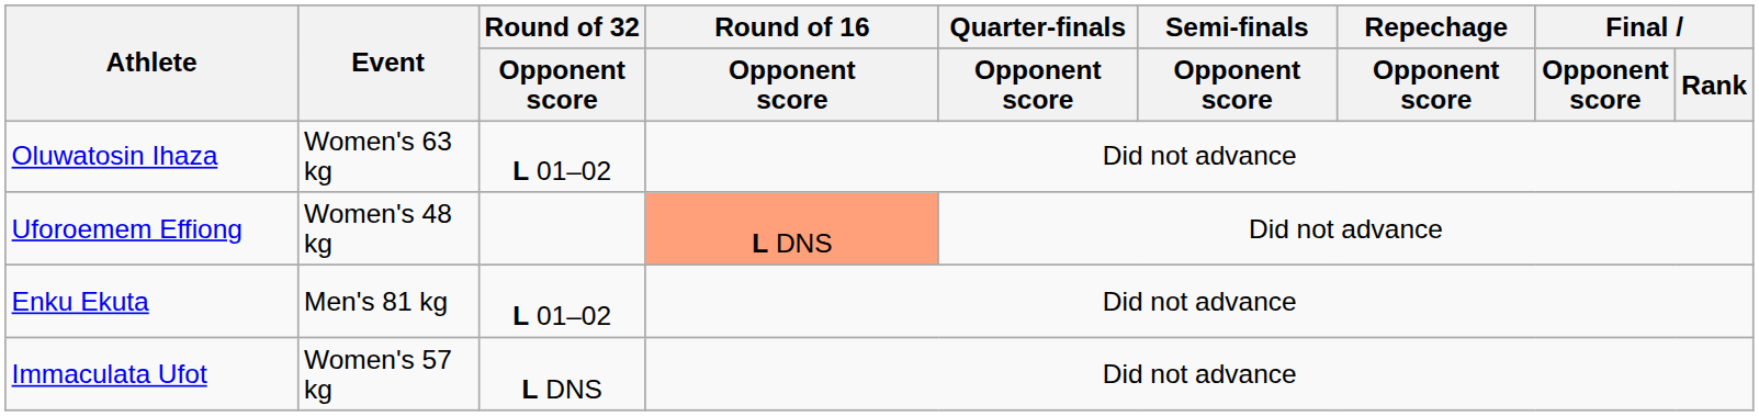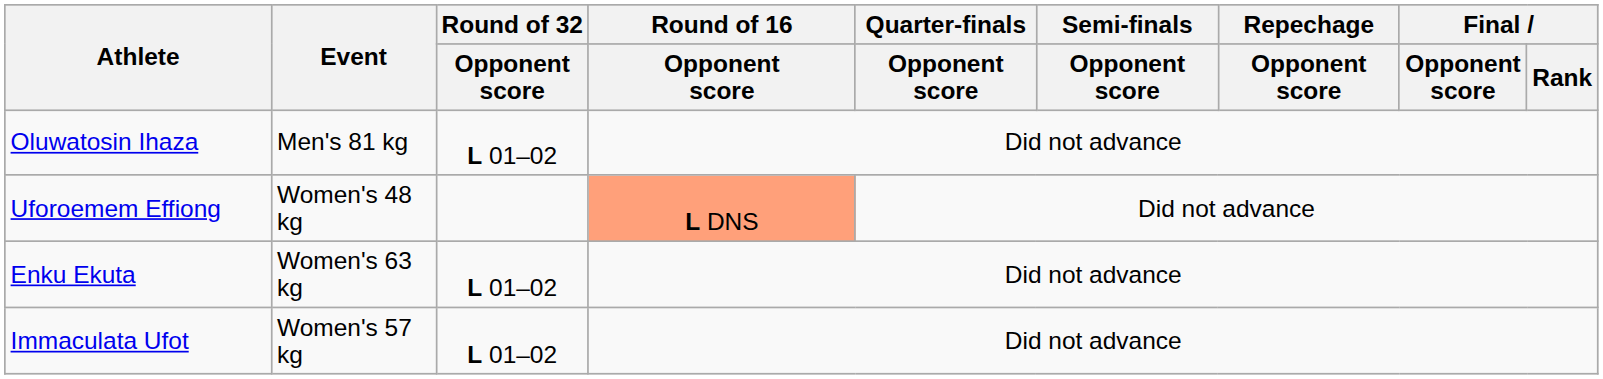 <table class="wikitable" style="font-size:90%; text-align:center">
 <tr>
 <th rowspan="2" width="150">Athlete</th>
 <th rowspan="2" width="90">Event</th>
 <th>Round of 32</th>
 <th width="150">Round of 16</th>
 <th width="100">Quarter-finals</th>
 <th width="100">Semi-finals</th>
 <th width="100">Repechage</th>
 <th colspan="2" width="100">Final / </th>
 </tr>
 <tr>
 <th>Opponent<br>score</th>
 <th>Opponent<br>score</th>
 <th>Opponent<br>score</th>
 <th>Opponent<br>score</th>
 <th>Opponent<br>score</th>
 <th>Opponent<br>score</th>
 <th>Rank</th>
 </tr>
 <tr>
 <td align="left"><a href='#'>Oluwatosin Ihaza</a></td>
-<td align="left">Women's 63 kg</td>
+<td align="left">Men's 81 kg</td>
 <td><br><strong>L</strong> 01–02</td>
 <td colspan=7>Did not advance</td>
 </tr>
 <tr>
 <td align="left"><a href='#'>Uforoemem Effiong</a></td>
 <td align="left">Women's 48 kg</td>
 <td></td>
 <td style="background: lightsalmon;"><br><strong>L</strong> DNS</td>
 <td colspan=6>Did not advance</td>
 </tr>
 <tr>
 <td align="left"><a href='#'>Enku Ekuta</a></td>
-<td align="left">Men's 81 kg</td>
+<td align="left">Women's 63 kg</td>
 <td><br><strong>L</strong> 01–02</td>
 <td colspan=7>Did not advance</td>
 </tr>
 <tr>
 <td align="left"><a href='#'>Immaculata Ufot</a></td>
 <td align="left">Women's 57 kg</td>
-<td><br> <strong>L</strong> DNS</td>
+<td><br><strong>L</strong> 01–02</td>
 <td colspan=7>Did not advance</td>
 </tr>
 </table>
